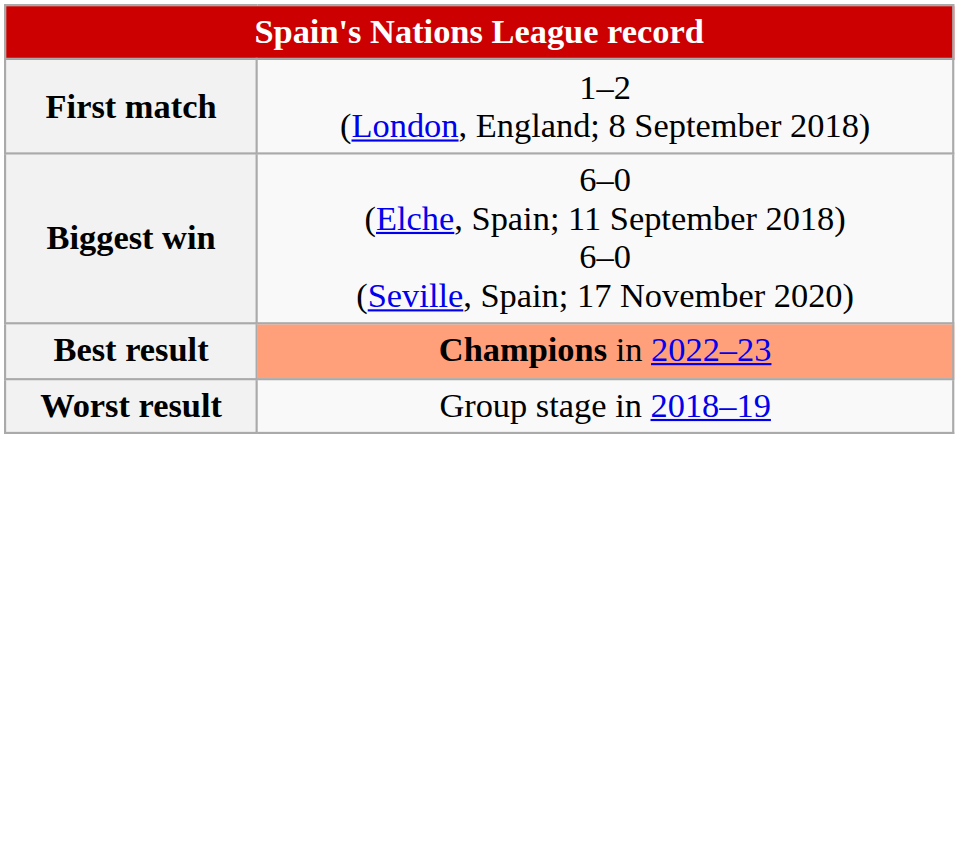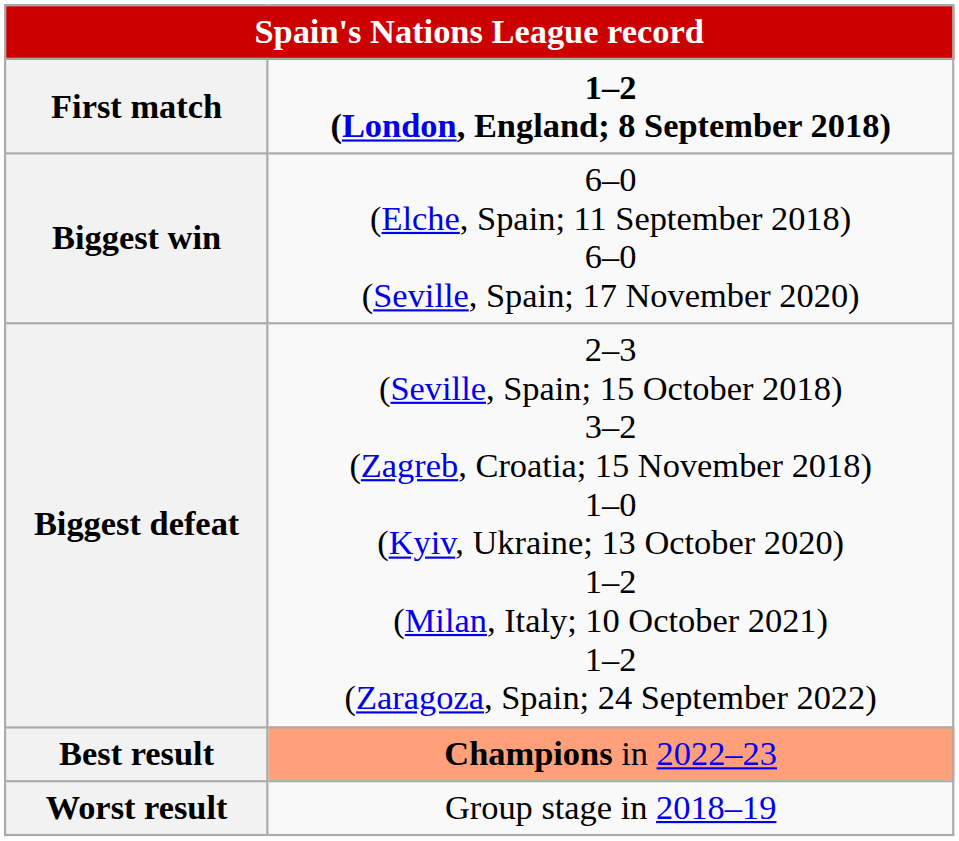 <table class="wikitable collapsible collapsed" style="width:50%;text-align:center">
 <tr>
 <th style="background:#c00;color:white" colspan=2><strong>Spain's Nations League record</strong></th>
 </tr>
 <tr>
 <th>First match</th>
-<td> 1–2 <br>(<a href='#'>London</a>, England; 8 September 2018)</td>
+<td><strong> 1–2 <br>(<a href='#'>London</a>, England; 8 September 2018)</strong></td>
 </tr>
 <tr>
 <th>Biggest win</th>
 <td> 6–0 <br>(<a href='#'>Elche</a>, Spain; 11 September 2018)<br> 6–0 <br>(<a href='#'>Seville</a>, Spain; 17 November 2020)</td>
+</tr>
+<tr>
+<th>Biggest defeat</th>
+<td> 2–3 <br>(<a href='#'>Seville</a>, Spain; 15 October 2018)<br> 3–2 <br>(<a href='#'>Zagreb</a>, Croatia; 15 November 2018)<br> 1–0 <br>(<a href='#'>Kyiv</a>, Ukraine; 13 October 2020)<br> 1–2 <br>(<a href='#'>Milan</a>, Italy; 10 October 2021)<br> 1–2 <br>(<a href='#'>Zaragoza</a>, Spain; 24 September 2022)</td>
 </tr>
 <tr>
 <th>Best result</th>
 <td style="background: lightsalmon;"><strong>Champions</strong> in <a href='#'>2022–23</a></td>
 </tr>
 <tr>
 <th>Worst result</th>
 <td>Group stage in <a href='#'>2018–19</a></td>
 </tr>
 </table>
